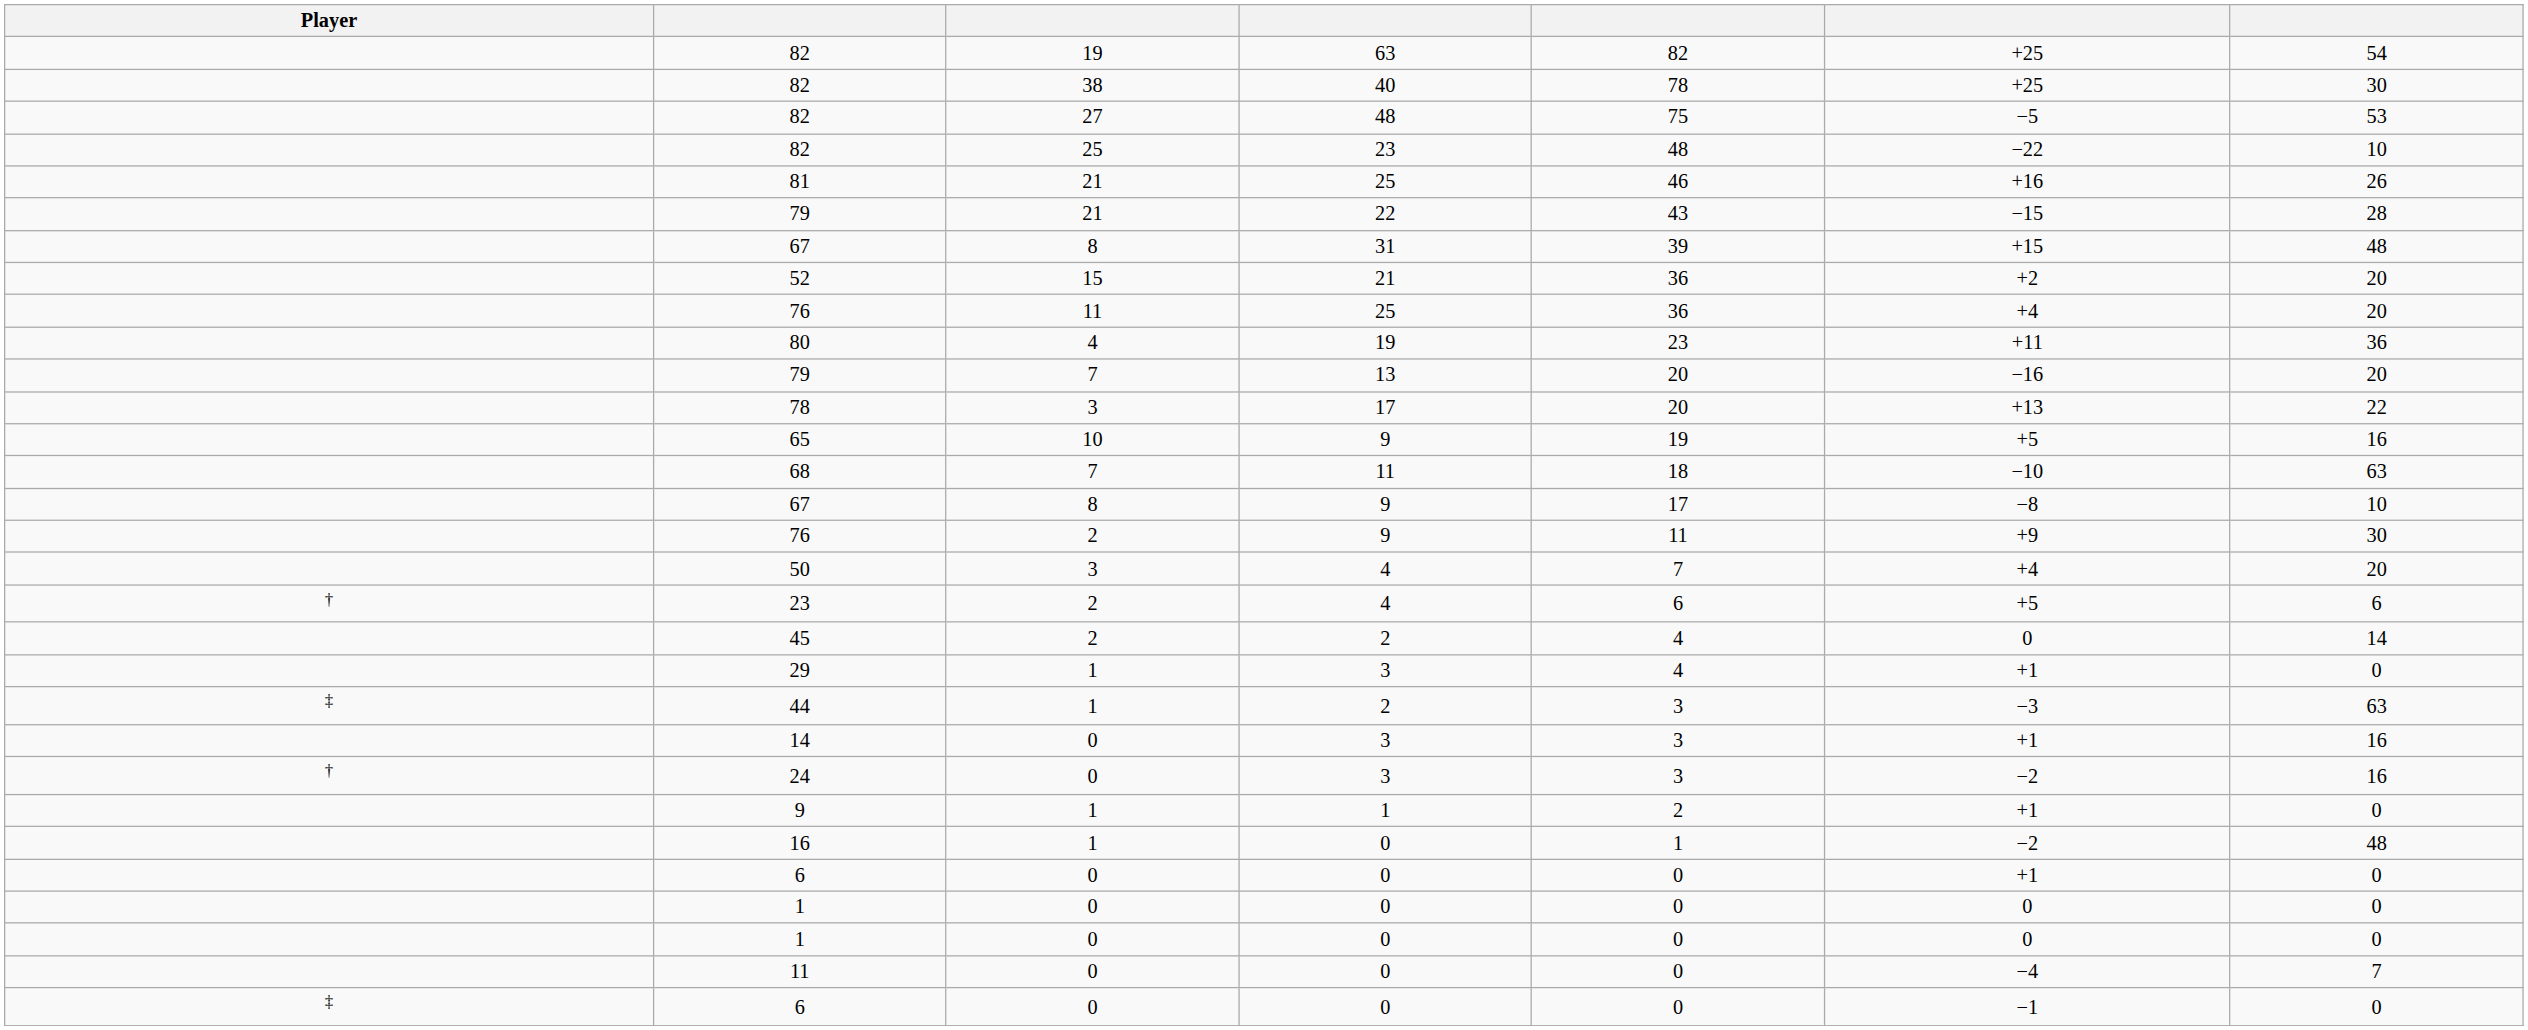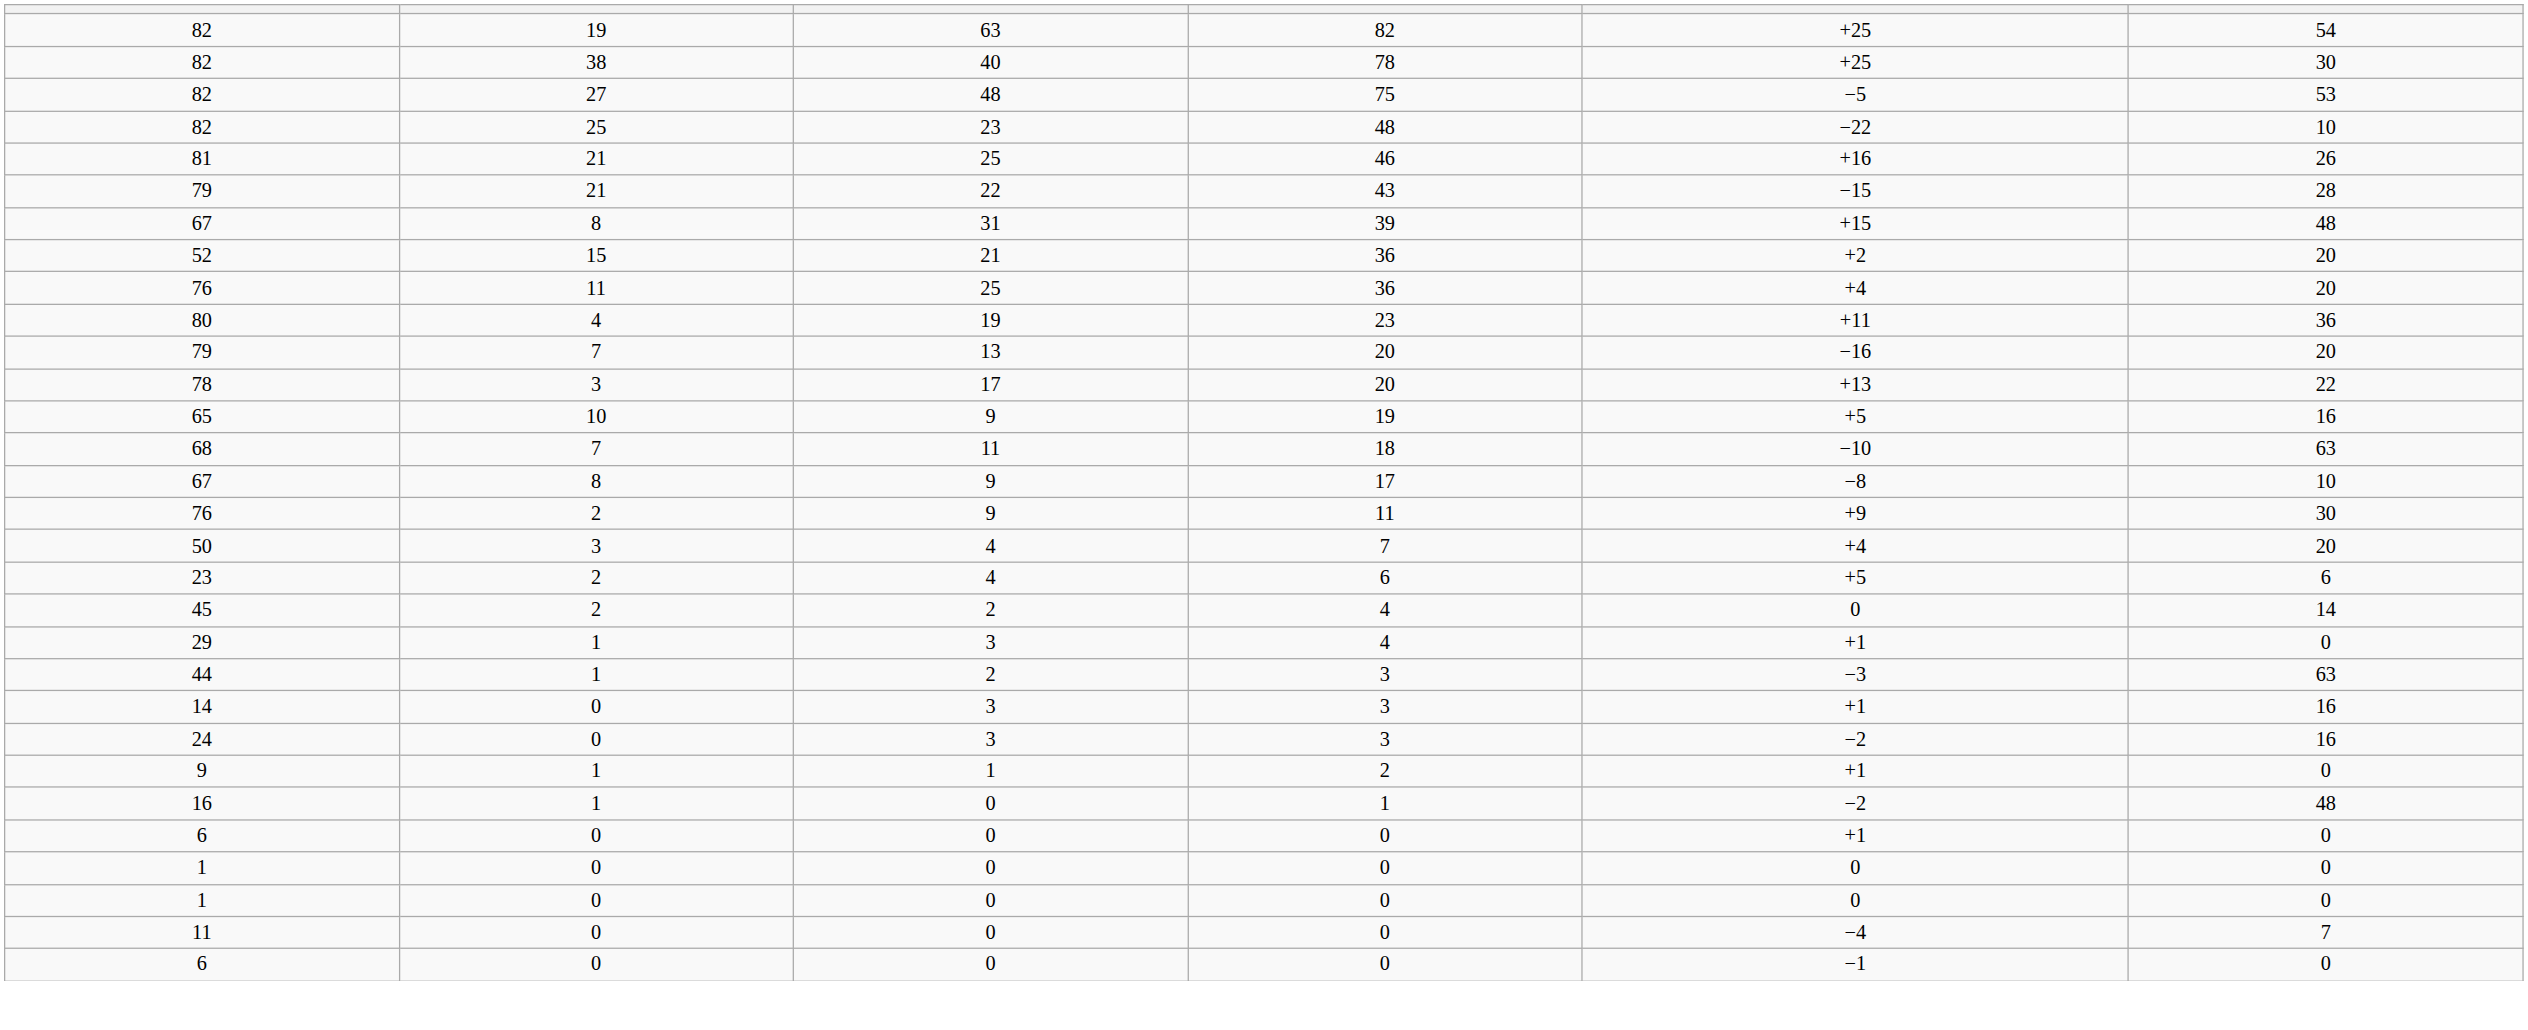 <table class="wikitable sortable" style="width:100%; text-align:center;">
 <tr align=center>
-<th>Player</th>
 <th></th>
 <th></th>
 <th></th>
 <th></th>
 <th data-sort-type="number"></th>
 <th></th>
 </tr>
 <tr align=center>
-<td></td>
 <td>82</td>
 <td>19</td>
 <td>63</td>
 <td>82</td>
 <td>+25</td>
 <td>54</td>
 </tr>
 <tr align=center>
-<td></td>
 <td>82</td>
 <td>38</td>
 <td>40</td>
 <td>78</td>
 <td>+25</td>
 <td>30</td>
 </tr>
 <tr align=center>
-<td></td>
 <td>82</td>
 <td>27</td>
 <td>48</td>
 <td>75</td>
 <td>−5</td>
 <td>53</td>
 </tr>
 <tr align=center>
-<td></td>
 <td>82</td>
 <td>25</td>
 <td>23</td>
 <td>48</td>
 <td>−22</td>
 <td>10</td>
 </tr>
 <tr align=center>
-<td></td>
 <td>81</td>
 <td>21</td>
 <td>25</td>
 <td>46</td>
 <td>+16</td>
 <td>26</td>
 </tr>
 <tr align=center>
-<td></td>
 <td>79</td>
 <td>21</td>
 <td>22</td>
 <td>43</td>
 <td>−15</td>
 <td>28</td>
 </tr>
 <tr align=center>
-<td></td>
 <td>67</td>
 <td>8</td>
 <td>31</td>
 <td>39</td>
 <td>+15</td>
 <td>48</td>
 </tr>
 <tr align=center>
-<td></td>
 <td>52</td>
 <td>15</td>
 <td>21</td>
 <td>36</td>
 <td>+2</td>
 <td>20</td>
 </tr>
 <tr align=center>
-<td></td>
 <td>76</td>
 <td>11</td>
 <td>25</td>
 <td>36</td>
 <td>+4</td>
 <td>20</td>
 </tr>
 <tr align=center>
-<td></td>
 <td>80</td>
 <td>4</td>
 <td>19</td>
 <td>23</td>
 <td>+11</td>
 <td>36</td>
 </tr>
 <tr align=center>
-<td></td>
 <td>79</td>
 <td>7</td>
 <td>13</td>
 <td>20</td>
 <td>−16</td>
 <td>20</td>
 </tr>
 <tr align=center>
-<td></td>
 <td>78</td>
 <td>3</td>
 <td>17</td>
 <td>20</td>
 <td>+13</td>
 <td>22</td>
 </tr>
 <tr align=center>
-<td></td>
 <td>65</td>
 <td>10</td>
 <td>9</td>
 <td>19</td>
 <td>+5</td>
 <td>16</td>
 </tr>
 <tr align=center>
-<td></td>
 <td>68</td>
 <td>7</td>
 <td>11</td>
 <td>18</td>
 <td>−10</td>
 <td>63</td>
 </tr>
 <tr align=center>
-<td></td>
 <td>67</td>
 <td>8</td>
 <td>9</td>
 <td>17</td>
 <td>−8</td>
 <td>10</td>
 </tr>
 <tr align=center>
-<td></td>
 <td>76</td>
 <td>2</td>
 <td>9</td>
 <td>11</td>
 <td>+9</td>
 <td>30</td>
 </tr>
 <tr align=center>
-<td></td>
 <td>50</td>
 <td>3</td>
 <td>4</td>
 <td>7</td>
 <td>+4</td>
 <td>20</td>
 </tr>
 <tr align=center>
-<td><sup>†</sup></td>
 <td>23</td>
 <td>2</td>
 <td>4</td>
 <td>6</td>
 <td>+5</td>
 <td>6</td>
 </tr>
 <tr align=center>
-<td></td>
 <td>45</td>
 <td>2</td>
 <td>2</td>
 <td>4</td>
 <td>0</td>
 <td>14</td>
 </tr>
 <tr align=center>
-<td></td>
 <td>29</td>
 <td>1</td>
 <td>3</td>
 <td>4</td>
 <td>+1</td>
 <td>0</td>
 </tr>
 <tr align=center>
-<td><sup>‡</sup></td>
 <td>44</td>
 <td>1</td>
 <td>2</td>
 <td>3</td>
 <td>−3</td>
 <td>63</td>
 </tr>
 <tr align=center>
-<td></td>
 <td>14</td>
 <td>0</td>
 <td>3</td>
 <td>3</td>
 <td>+1</td>
 <td>16</td>
 </tr>
 <tr align=center>
-<td><sup>†</sup></td>
 <td>24</td>
 <td>0</td>
 <td>3</td>
 <td>3</td>
 <td>−2</td>
 <td>16</td>
 </tr>
 <tr align=center>
-<td></td>
 <td>9</td>
 <td>1</td>
 <td>1</td>
 <td>2</td>
 <td>+1</td>
 <td>0</td>
 </tr>
 <tr align=center>
-<td></td>
 <td>16</td>
 <td>1</td>
 <td>0</td>
 <td>1</td>
 <td>−2</td>
 <td>48</td>
 </tr>
 <tr align=center>
-<td></td>
 <td>6</td>
 <td>0</td>
 <td>0</td>
 <td>0</td>
 <td>+1</td>
 <td>0</td>
 </tr>
 <tr align=center>
-<td></td>
 <td>1</td>
 <td>0</td>
 <td>0</td>
 <td>0</td>
 <td>0</td>
 <td>0</td>
 </tr>
 <tr align=center>
-<td></td>
 <td>1</td>
 <td>0</td>
 <td>0</td>
 <td>0</td>
 <td>0</td>
 <td>0</td>
 </tr>
 <tr align=center>
-<td></td>
 <td>11</td>
 <td>0</td>
 <td>0</td>
 <td>0</td>
 <td>−4</td>
 <td>7</td>
 </tr>
 <tr align=center>
-<td><sup>‡</sup></td>
 <td>6</td>
 <td>0</td>
 <td>0</td>
 <td>0</td>
 <td>−1</td>
 <td>0</td>
 </tr>
 </table>
